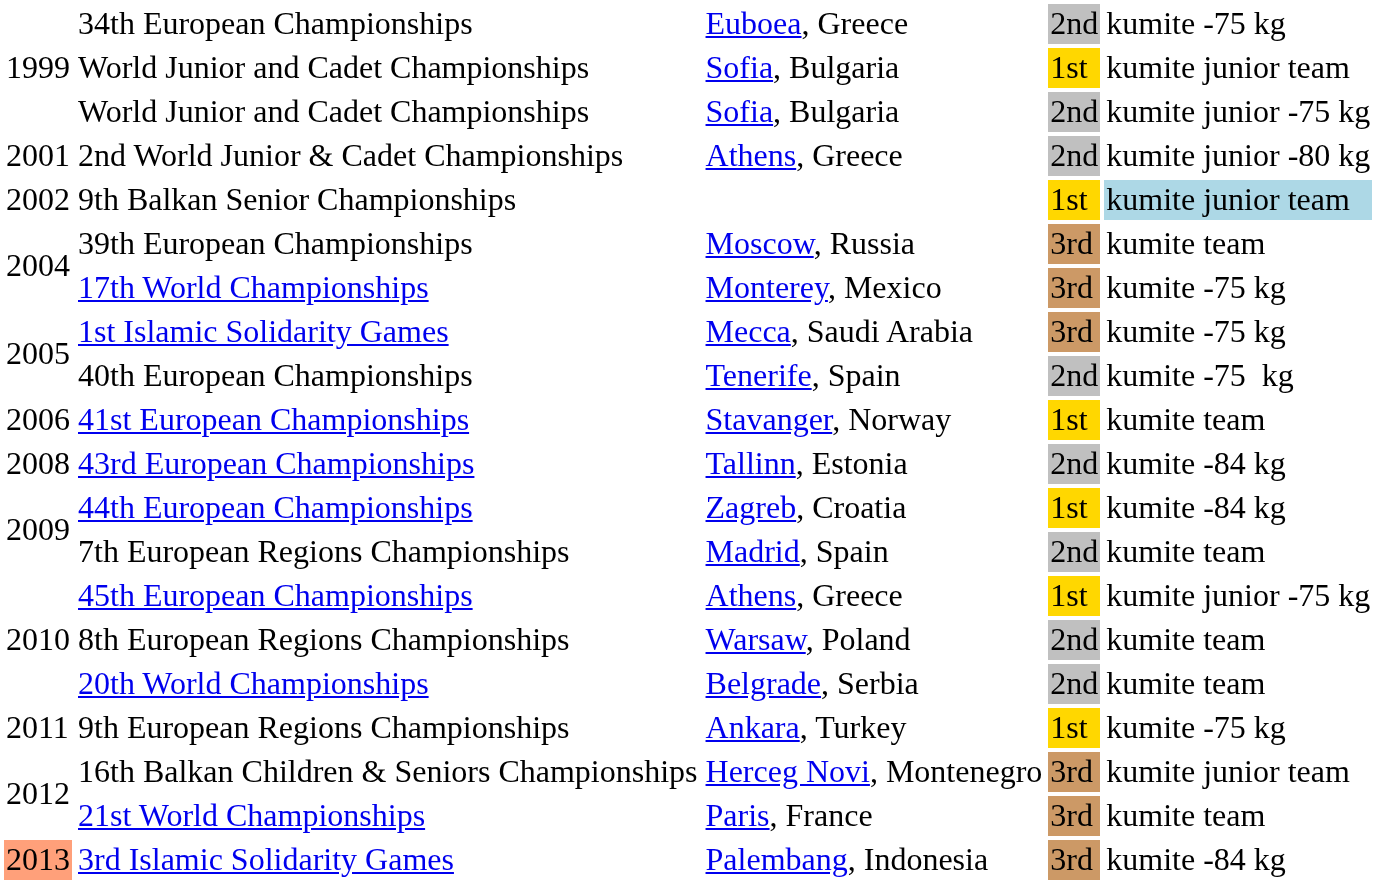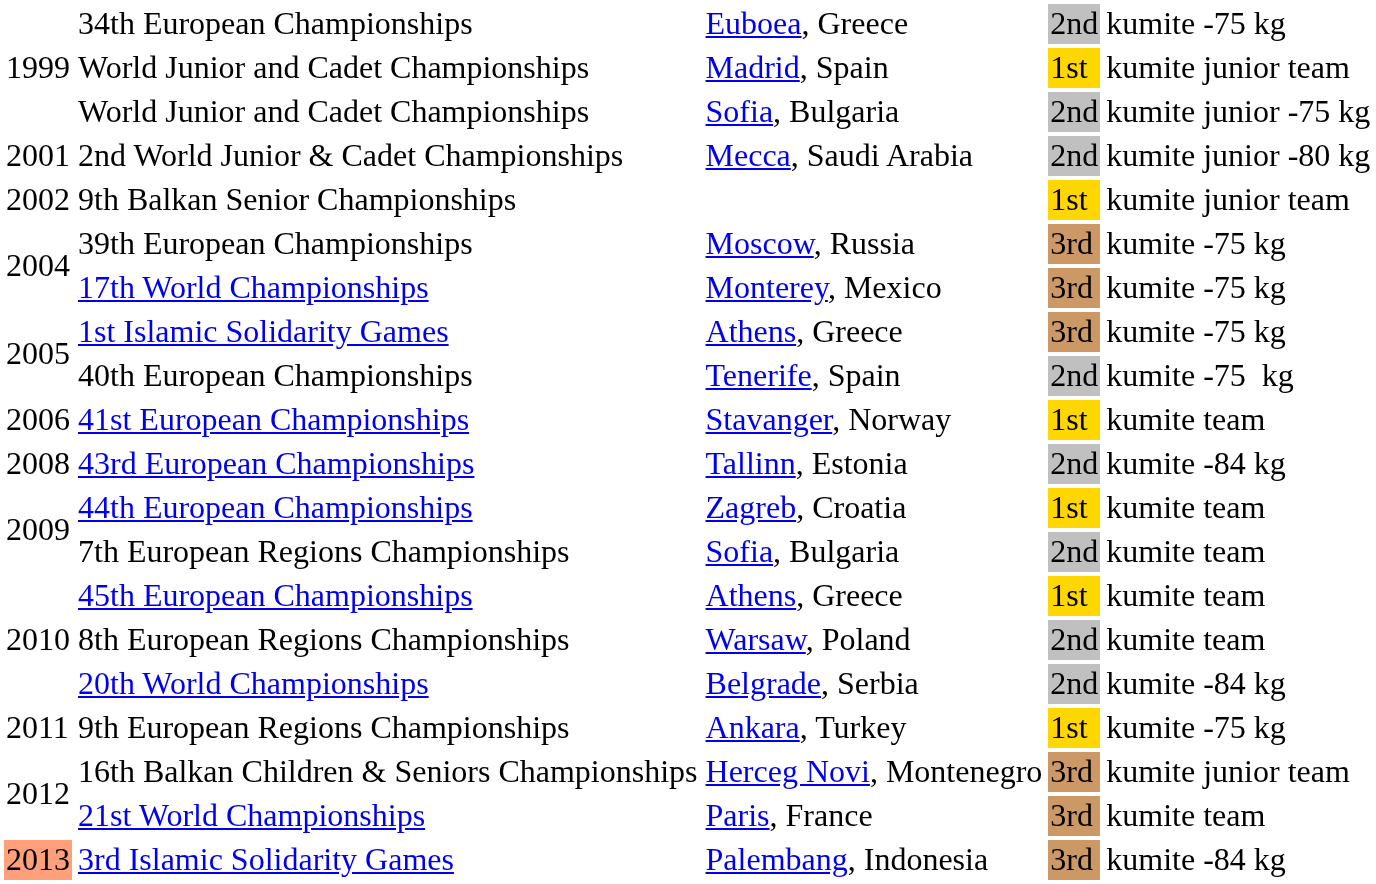 <table>
 <tr>
 <td rowspan=3>1999</td>
 <td>34th European Championships</td>
 <td><a href='#'>Euboea</a>, Greece</td>
 <td bgcolor=silver>2nd</td>
 <td>kumite -75 kg</td>
 </tr>
 <tr>
 <td>World Junior and Cadet Championships</td>
-<td><a href='#'>Sofia</a>, Bulgaria</td>
+<td><a href='#'>Madrid</a>, Spain</td>
 <td bgcolor=gold>1st</td>
 <td>kumite junior team</td>
 </tr>
 <tr>
 <td>World Junior and Cadet Championships</td>
 <td><a href='#'>Sofia</a>, Bulgaria</td>
 <td bgcolor=silver>2nd</td>
 <td>kumite junior -75 kg</td>
 </tr>
 <tr>
 <td>2001</td>
 <td>2nd World Junior & Cadet Championships</td>
-<td><a href='#'>Athens</a>, Greece</td>
+<td><a href='#'>Mecca</a>, Saudi Arabia</td>
 <td bgcolor=silver>2nd</td>
 <td>kumite junior -80 kg</td>
 </tr>
 <tr>
 <td>2002</td>
 <td>9th Balkan Senior Championships</td>
 <td></td>
 <td bgcolor=gold>1st</td>
-<td style="background: lightblue;">kumite junior team</td>
+<td>kumite junior team</td>
 </tr>
 <tr>
 <td rowspan=2>2004</td>
 <td>39th European Championships</td>
 <td><a href='#'>Moscow</a>, Russia</td>
 <td bgcolor=cc9966>3rd</td>
-<td>kumite team</td>
+<td>kumite -75 kg</td>
 </tr>
 <tr>
 <td><a href='#'>17th World Championships</a></td>
 <td><a href='#'>Monterey</a>, Mexico</td>
 <td bgcolor=cc9966>3rd</td>
 <td>kumite -75 kg</td>
 </tr>
 <tr>
 <td rowspan=2>2005</td>
 <td><a href='#'>1st Islamic Solidarity Games</a></td>
-<td><a href='#'>Mecca</a>, Saudi Arabia</td>
+<td><a href='#'>Athens</a>, Greece</td>
 <td bgcolor=cc9966>3rd</td>
 <td>kumite -75 kg</td>
 </tr>
 <tr>
 <td>40th European Championships</td>
 <td><a href='#'>Tenerife</a>, Spain</td>
 <td bgcolor=silver>2nd</td>
 <td>kumite -75  kg</td>
 </tr>
 <tr>
 <td>2006</td>
 <td><a href='#'>41st European Championships</a></td>
 <td><a href='#'>Stavanger</a>, Norway</td>
 <td bgcolor=gold>1st</td>
 <td>kumite team</td>
 </tr>
 <tr>
 <td>2008</td>
 <td><a href='#'>43rd European Championships</a></td>
 <td><a href='#'>Tallinn</a>, Estonia</td>
 <td bgcolor=silver>2nd</td>
 <td>kumite -84 kg</td>
 </tr>
 <tr>
 <td rowspan=2>2009</td>
 <td><a href='#'>44th European Championships</a></td>
 <td><a href='#'>Zagreb</a>, Croatia</td>
 <td bgcolor=gold>1st</td>
-<td>kumite -84 kg</td>
+<td>kumite team</td>
 </tr>
 <tr>
 <td>7th European Regions Championships</td>
-<td><a href='#'>Madrid</a>, Spain</td>
+<td><a href='#'>Sofia</a>, Bulgaria</td>
 <td bgcolor=silver>2nd</td>
 <td>kumite team</td>
 </tr>
 <tr>
 <td rowspan=3>2010</td>
 <td><a href='#'>45th European Championships</a></td>
 <td><a href='#'>Athens</a>, Greece</td>
 <td bgcolor=gold>1st</td>
-<td>kumite junior -75 kg</td>
+<td>kumite team</td>
 </tr>
 <tr>
 <td>8th European Regions Championships</td>
 <td><a href='#'>Warsaw</a>, Poland</td>
 <td bgcolor=silver>2nd</td>
 <td>kumite team</td>
 </tr>
 <tr>
 <td><a href='#'>20th World Championships</a></td>
 <td><a href='#'>Belgrade</a>, Serbia</td>
 <td bgcolor=silver>2nd</td>
-<td>kumite team</td>
+<td>kumite -84 kg</td>
 </tr>
 <tr>
 <td>2011</td>
 <td>9th European Regions Championships</td>
 <td><a href='#'>Ankara</a>, Turkey</td>
 <td bgcolor=gold>1st</td>
 <td>kumite -75 kg</td>
 </tr>
 <tr>
 <td rowspan=2>2012</td>
 <td>16th Balkan Children & Seniors Championships</td>
 <td><a href='#'>Herceg Novi</a>, Montenegro</td>
 <td bgcolor=cc9966>3rd</td>
 <td>kumite junior team</td>
 </tr>
 <tr>
 <td><a href='#'>21st World Championships</a></td>
 <td><a href='#'>Paris</a>, France</td>
 <td bgcolor=cc9966>3rd</td>
 <td>kumite team</td>
 </tr>
 <tr>
 <td style="background: lightsalmon;">2013</td>
 <td><a href='#'>3rd Islamic Solidarity Games</a></td>
 <td><a href='#'>Palembang</a>, Indonesia</td>
 <td bgcolor=cc9966>3rd</td>
 <td>kumite -84 kg</td>
 </tr>
 </table>
